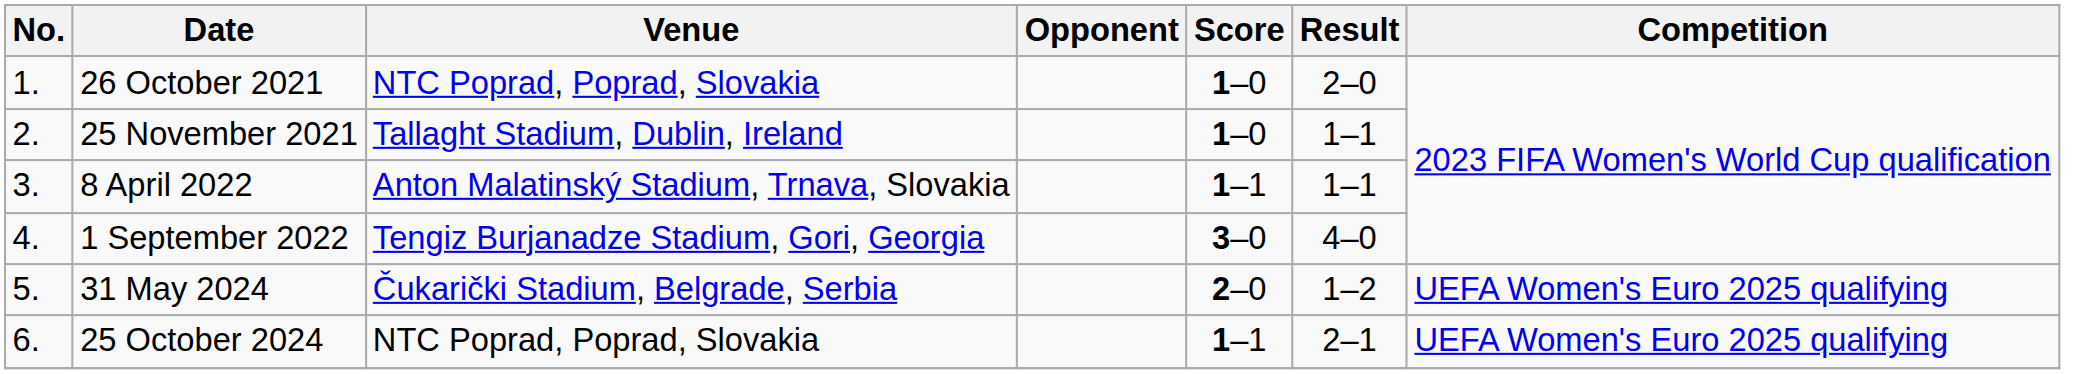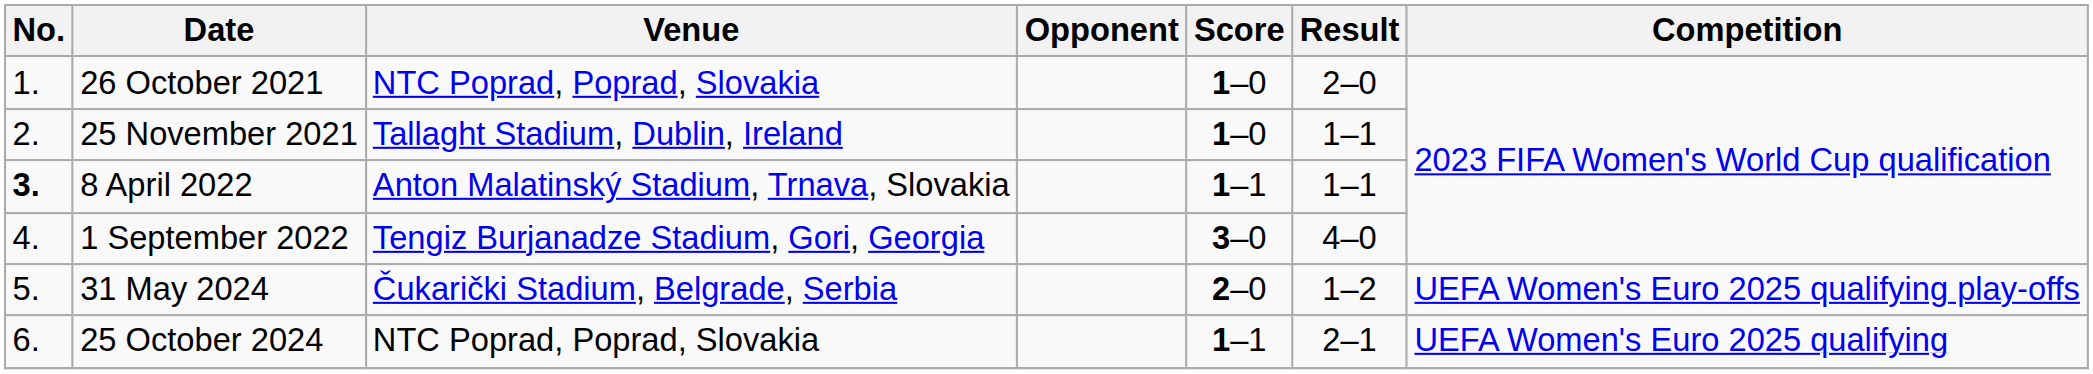 <table class="wikitable">
 <tr>
 <th>No.</th>
 <th>Date</th>
 <th>Venue</th>
 <th>Opponent</th>
 <th>Score</th>
 <th>Result</th>
 <th>Competition</th>
 </tr>
 <tr>
 <td>1.</td>
 <td>26 October 2021</td>
 <td><a href='#'>NTC Poprad</a>, <a href='#'>Poprad</a>, <a href='#'>Slovakia</a></td>
 <td></td>
 <td align=center><strong>1</strong>–0</td>
 <td align=center>2–0</td>
 <td rowspan=4><a href='#'>2023 FIFA Women's World Cup qualification</a></td>
 </tr>
 <tr>
 <td>2.</td>
 <td>25 November 2021</td>
 <td><a href='#'>Tallaght Stadium</a>, <a href='#'>Dublin</a>, <a href='#'>Ireland</a></td>
 <td></td>
 <td align=center><strong>1</strong>–0</td>
 <td align=center>1–1</td>
 </tr>
 <tr>
-<td>3.</td>
+<td><strong>3.</strong></td>
 <td>8 April 2022</td>
 <td><a href='#'>Anton Malatinský Stadium</a>, <a href='#'>Trnava</a>, Slovakia</td>
 <td></td>
 <td align=center><strong>1</strong>–1</td>
 <td align=center>1–1</td>
 </tr>
 <tr>
 <td>4.</td>
 <td>1 September 2022</td>
 <td><a href='#'>Tengiz Burjanadze Stadium</a>, <a href='#'>Gori</a>, <a href='#'>Georgia</a></td>
 <td></td>
 <td align=center><strong>3</strong>–0</td>
 <td align=center>4–0</td>
 </tr>
 <tr>
 <td>5.</td>
 <td>31 May 2024</td>
 <td><a href='#'>Čukarički Stadium</a>, <a href='#'>Belgrade</a>, <a href='#'>Serbia</a></td>
 <td></td>
 <td align=center><strong>2</strong>–0</td>
 <td align=center>1–2</td>
-<td><a href='#'>UEFA Women's Euro 2025 qualifying</a></td>
+<td><a href='#'>UEFA Women's Euro 2025 qualifying play-offs</a></td>
 </tr>
 <tr>
 <td>6.</td>
 <td>25 October 2024</td>
 <td>NTC Poprad, Poprad, Slovakia</td>
 <td></td>
 <td align=center><strong>1</strong>–1</td>
 <td align=center>2–1</td>
 <td><a href='#'>UEFA Women's Euro 2025 qualifying</a></td>
 </tr>
 <tr>
 </tr>
 </table>
